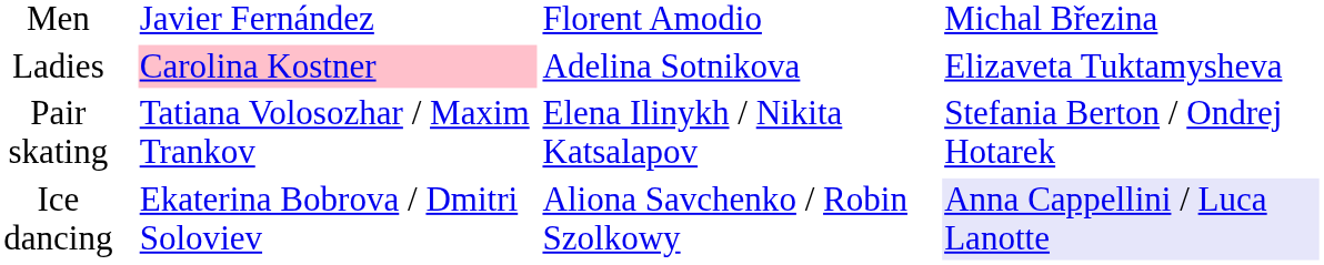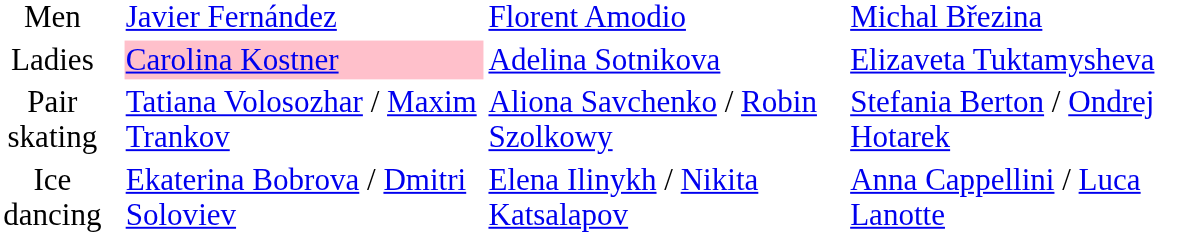 <table>
 <tr>
 <td align=center>Men</td>
 <td> <a href='#'>Javier Fernández</a></td>
 <td> <a href='#'>Florent Amodio</a></td>
 <td> <a href='#'>Michal Březina</a></td>
 </tr>
 <tr>
 <td align=center>Ladies</td>
 <td style="background: pink;"> <a href='#'>Carolina Kostner</a></td>
 <td> <a href='#'>Adelina Sotnikova</a></td>
 <td> <a href='#'>Elizaveta Tuktamysheva</a></td>
 </tr>
 <tr>
 <td align=center>Pair skating</td>
 <td> <a href='#'>Tatiana Volosozhar</a> / <a href='#'>Maxim Trankov</a></td>
-<td> <a href='#'>Elena Ilinykh</a> / <a href='#'>Nikita Katsalapov</a></td>
+<td> <a href='#'>Aliona Savchenko</a> / <a href='#'>Robin Szolkowy</a></td>
 <td> <a href='#'>Stefania Berton</a> / <a href='#'>Ondrej Hotarek</a></td>
 </tr>
 <tr>
 <td align=center>Ice dancing</td>
 <td> <a href='#'>Ekaterina Bobrova</a> / <a href='#'>Dmitri Soloviev</a></td>
-<td> <a href='#'>Aliona Savchenko</a> / <a href='#'>Robin Szolkowy</a></td>
-<td style="background: lavender;"> <a href='#'>Anna Cappellini</a> / <a href='#'>Luca Lanotte</a></td>
+<td> <a href='#'>Elena Ilinykh</a> / <a href='#'>Nikita Katsalapov</a></td>
+<td> <a href='#'>Anna Cappellini</a> / <a href='#'>Luca Lanotte</a></td>
 </tr>
 </table>
